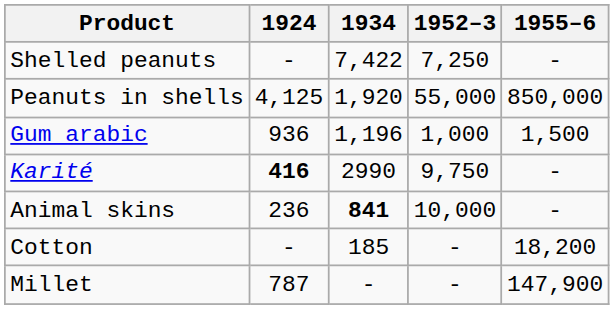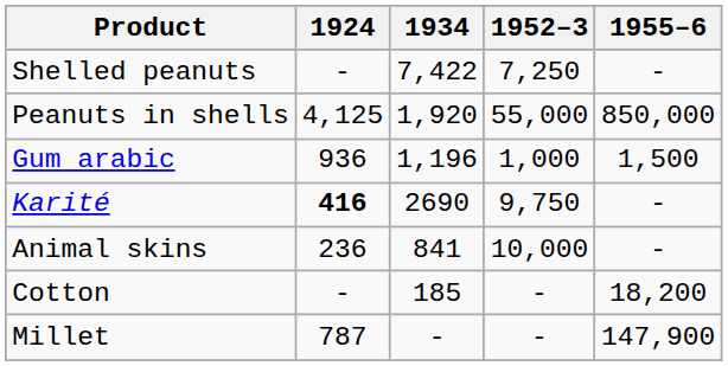 <table class="wikitable">
 <tr>
 <th>Product</th>
 <th align=center>1924</th>
 <th align=center>1934</th>
 <th align=center>1952–3</th>
 <th align=center>1955–6</th>
 </tr>
 <tr>
 <td>Shelled peanuts</td>
 <td align=center>-</td>
 <td align=center>7,422</td>
 <td align=center>7,250</td>
 <td align=center>-</td>
 </tr>
 <tr>
 <td>Peanuts in shells</td>
 <td align=center>4,125</td>
 <td align=center>1,920</td>
 <td align=center>55,000</td>
 <td align=center>850,000</td>
 </tr>
 <tr>
 <td><a href='#'>Gum arabic</a></td>
 <td align=center>936</td>
 <td align=center>1,196</td>
 <td align=center>1,000</td>
 <td align=center>1,500</td>
 </tr>
 <tr>
 <td><a href='#'><em>Karité</em></a></td>
 <td align=center><strong>416</strong></td>
-<td align=center>2990</td>
+<td align=center>2690</td>
 <td align=center>9,750</td>
 <td align=center>-</td>
 </tr>
 <tr>
 <td>Animal skins</td>
 <td align=center>236</td>
-<td align=center><strong>841</strong></td>
+<td align=center>841</td>
 <td align=center>10,000</td>
 <td align=center>-</td>
 </tr>
 <tr>
 <td>Cotton</td>
 <td align=center>-</td>
 <td align=center>185</td>
 <td align=center>-</td>
 <td align=center>18,200</td>
 </tr>
 <tr>
 <td>Millet</td>
 <td align=center>787</td>
 <td align=center>-</td>
 <td align=center>-</td>
 <td align=center>147,900</td>
 </tr>
 </table>
